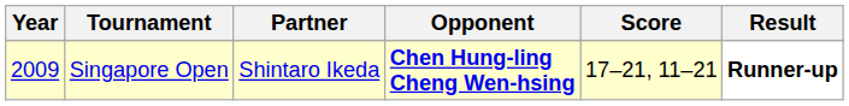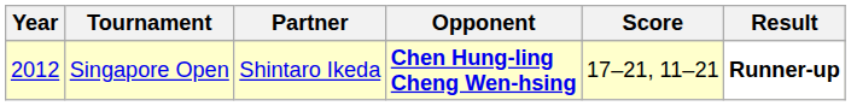 <table class="sortable wikitable" style="font-size: 90%;">
 <tr>
 <th>Year</th>
 <th>Tournament</th>
 <th>Partner</th>
 <th>Opponent</th>
 <th>Score</th>
 <th>Result</th>
 </tr>
 <tr>
 </tr>
 <tr style="background:#FFFFCC">
-<td align="center"><a href='#'>2009</a></td>
+<td align="center"><a href='#'>2012</a></td>
 <td align="left"><a href='#'>Singapore Open</a></td>
 <td align="left"> <a href='#'>Shintaro Ikeda</a></td>
 <td align="left"><strong> <a href='#'>Chen Hung-ling</a><br> <a href='#'>Cheng Wen-hsing</a></strong></td>
 <td align="left">17–21, 11–21</td>
 <td style="text-align:left; background:white"> <strong>Runner-up</strong></td>
 </tr>
 </table>
